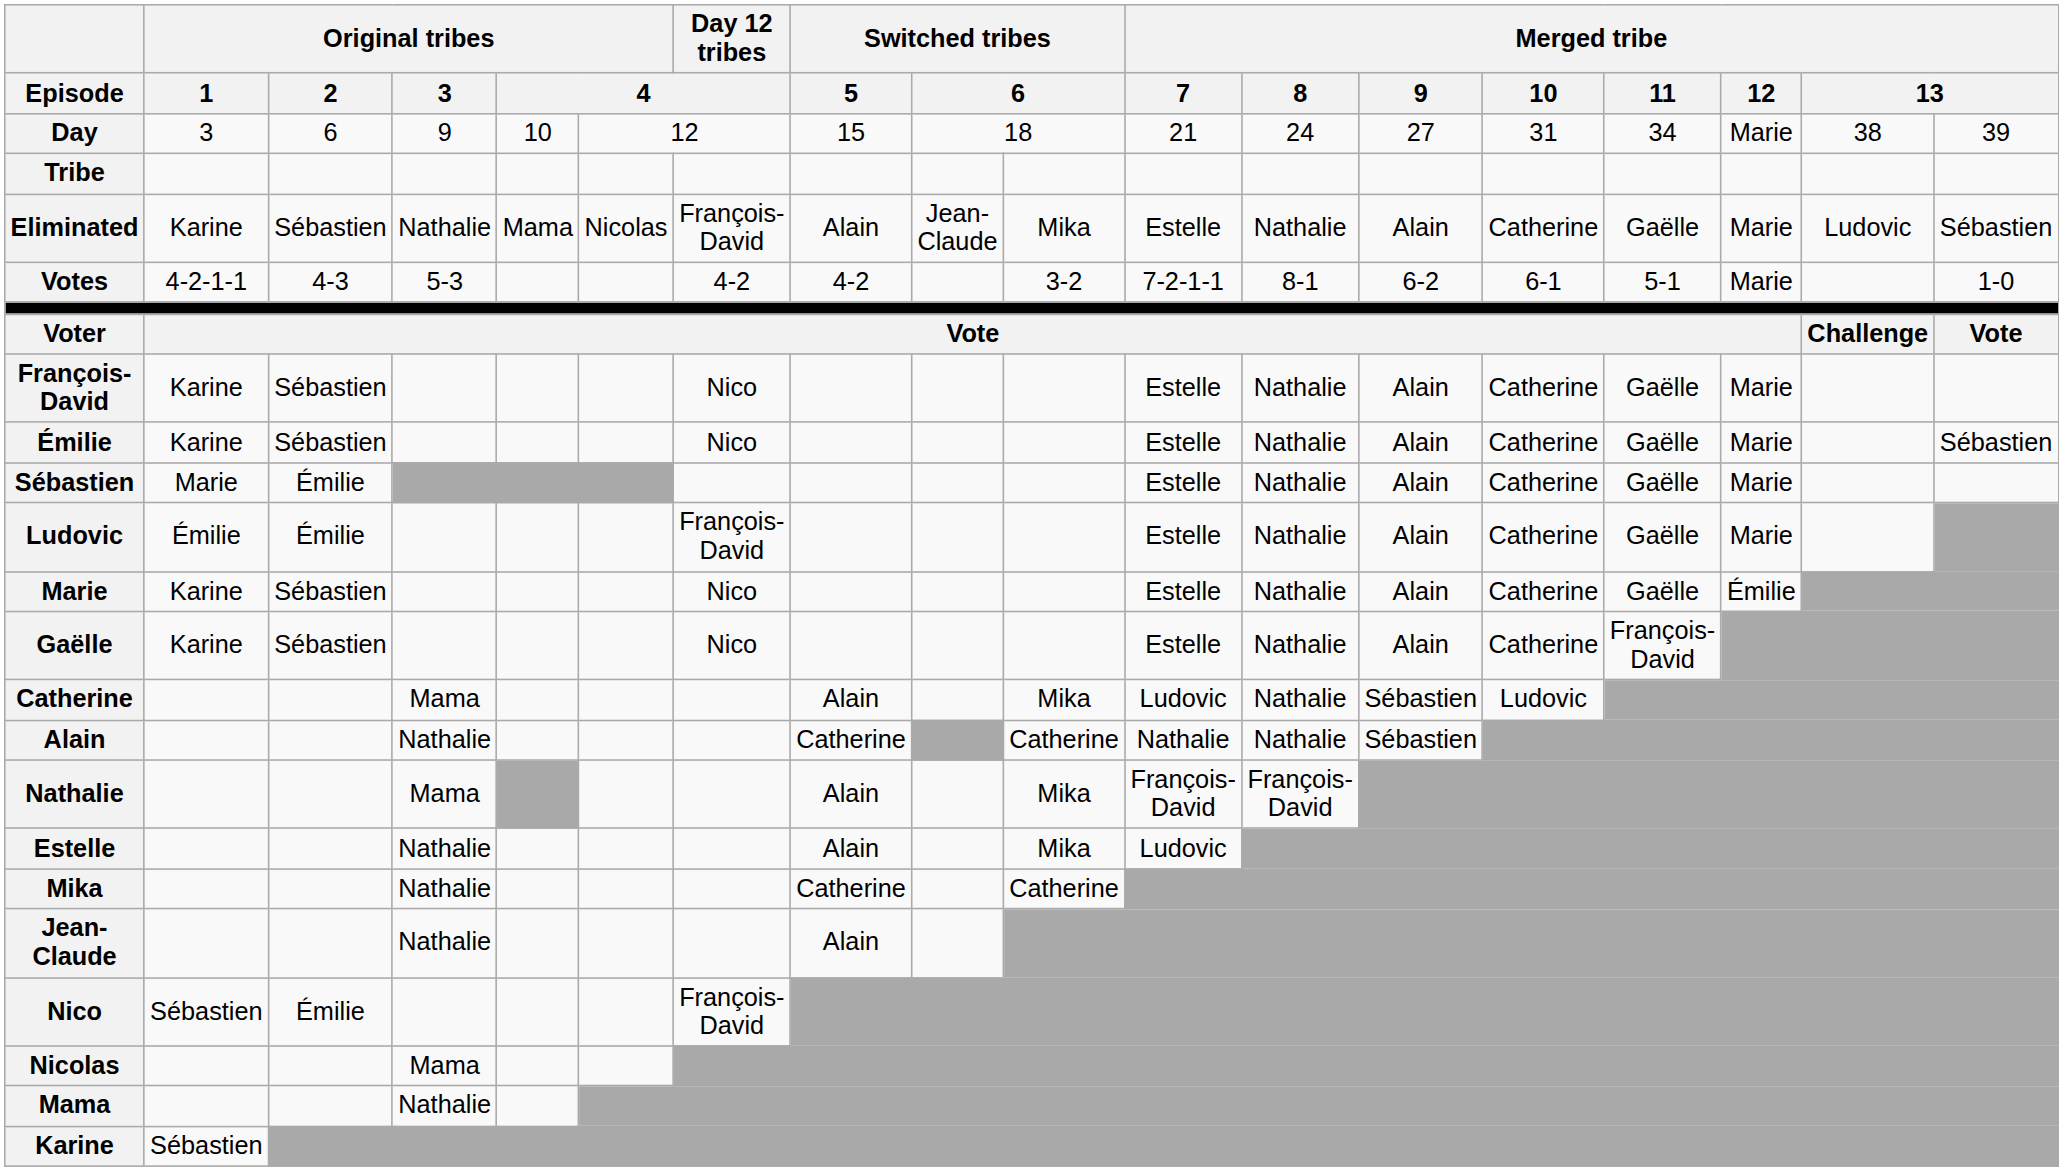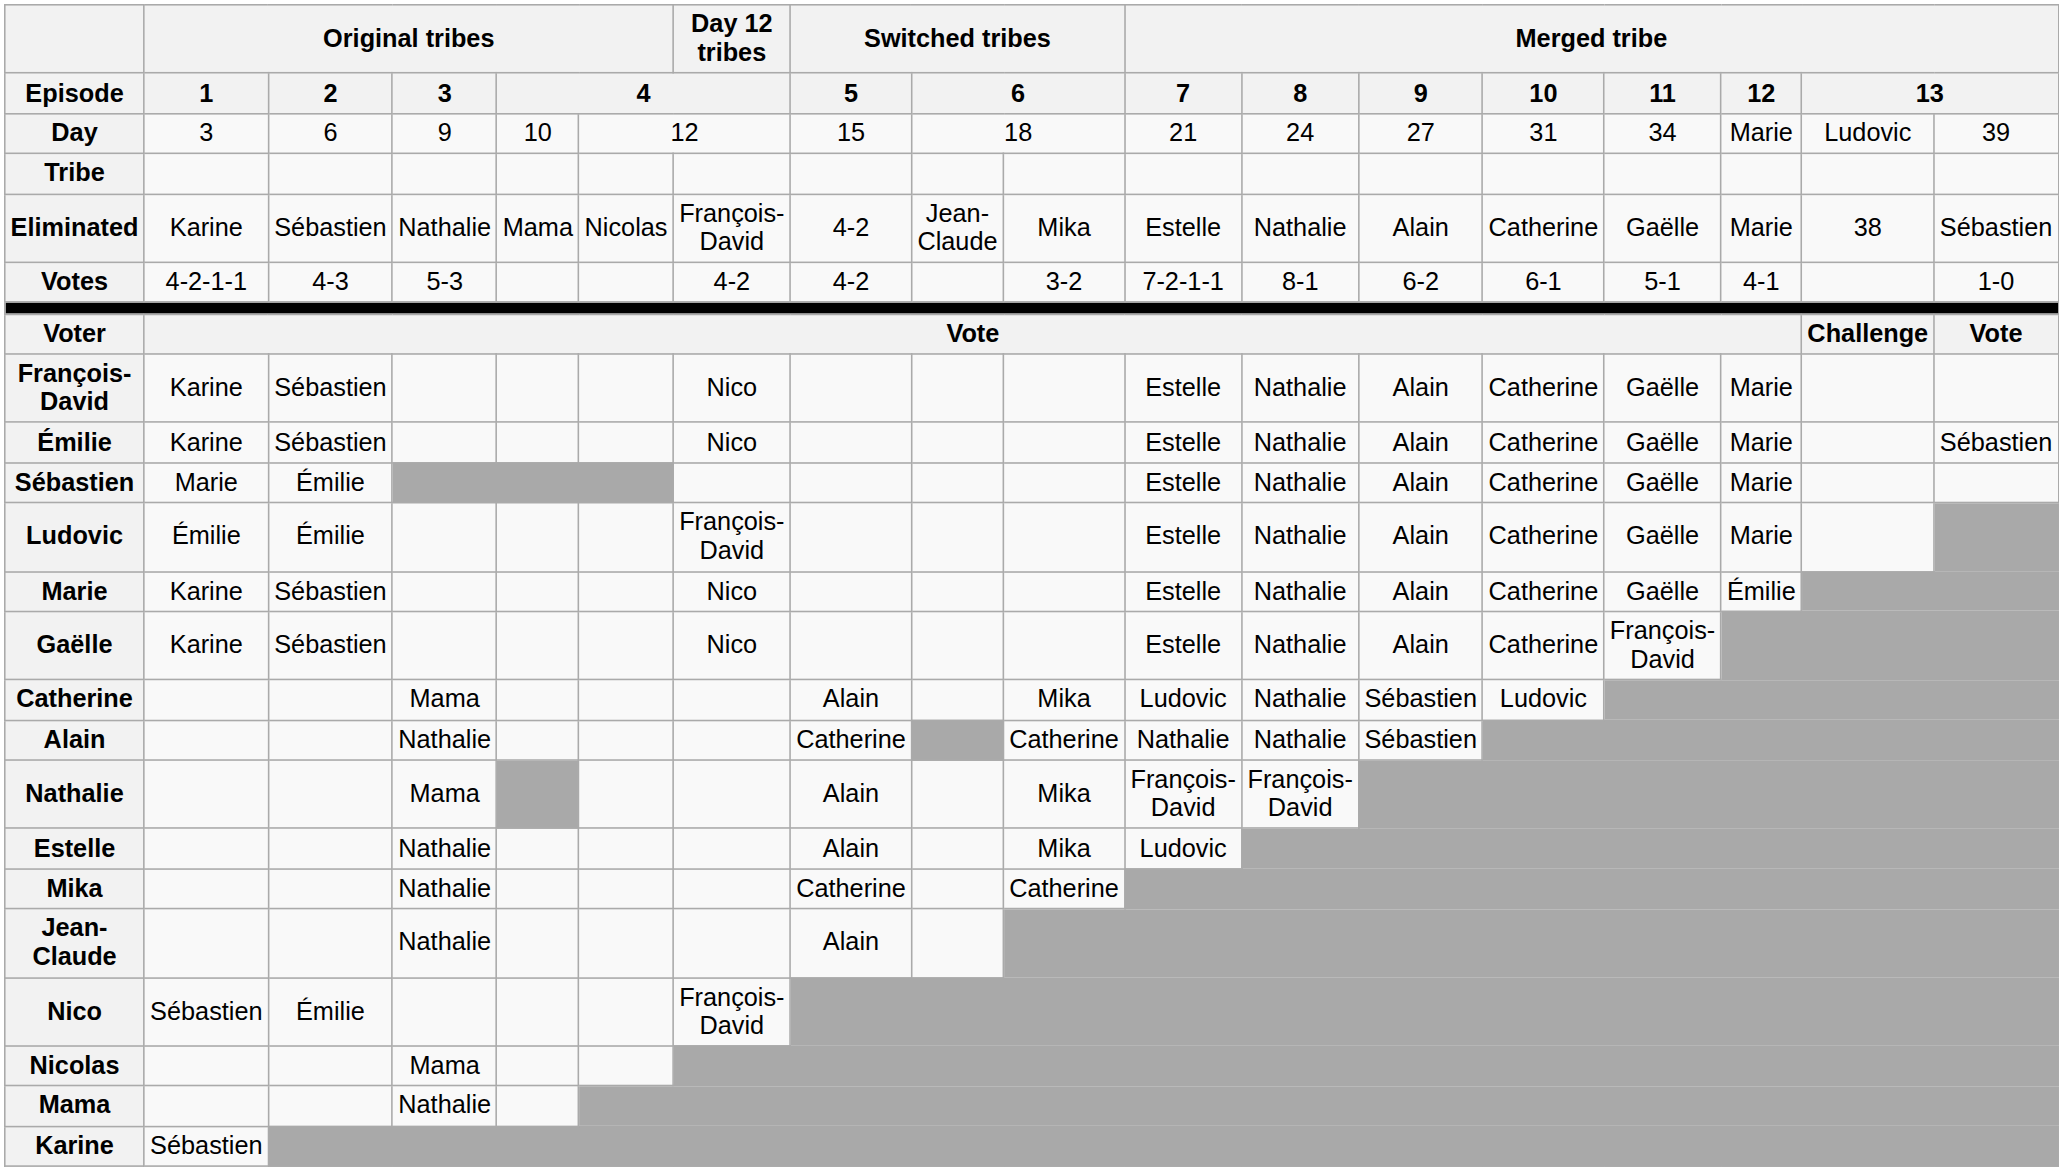 <table class="wikitable" style="text-align:center">
 <tr>
 <th scope="row"></th>
 <th colspan="5">Original tribes</th>
 <th style="line-height:normal;">Day 12 tribes</th>
 <th colspan="3">Switched tribes</th>
 <th colspan="100%">Merged tribe</th>
 </tr>
 <tr>
 <th scope="row">Episode</th>
 <th>1</th>
 <th>2</th>
 <th>3</th>
 <th colspan="3">4</th>
 <th>5</th>
 <th colspan="2">6</th>
 <th>7</th>
 <th>8</th>
 <th>9</th>
 <th>10</th>
 <th>11</th>
 <th>12</th>
 <th colspan="2">13</th>
 </tr>
 <tr>
 <th scope="row">Day</th>
 <td>3</td>
 <td>6</td>
 <td>9</td>
 <td>10</td>
 <td colspan="2">12</td>
 <td>15</td>
 <td colspan="2">18</td>
 <td>21</td>
 <td>24</td>
 <td>27</td>
 <td>31</td>
 <td>34</td>
 <td>Marie</td>
-<td>38</td>
+<td>Ludovic</td>
 <td>39</td>
 </tr>
 <tr style="line-height:normal;">
 <th scope="row">Tribe</th>
 <td></td>
 <td></td>
 <td></td>
 <td></td>
 <td></td>
 <td></td>
 <td></td>
 <td></td>
 <td></td>
 <td></td>
 <td></td>
 <td></td>
 <td></td>
 <td></td>
 <td></td>
 <td></td>
 <td></td>
 </tr>
 <tr style="line-height:normal;">
 <th scope="row">Eliminated</th>
 <td>Karine</td>
 <td>Sébastien</td>
 <td>Nathalie</td>
 <td>Mama</td>
 <td>Nicolas</td>
 <td>François-David</td>
-<td>Alain</td>
+<td>4-2</td>
 <td>Jean-Claude</td>
 <td>Mika</td>
 <td>Estelle</td>
 <td>Nathalie</td>
 <td>Alain</td>
 <td>Catherine</td>
 <td>Gaëlle</td>
 <td>Marie</td>
-<td>Ludovic</td>
+<td>38</td>
 <td>Sébastien</td>
 </tr>
 <tr>
 <th scope="row">Votes</th>
 <td>4-2-1-1</td>
 <td>4-3</td>
 <td>5-3</td>
 <td></td>
 <td></td>
 <td>4-2</td>
 <td>4-2</td>
 <td></td>
 <td>3-2</td>
 <td>7-2-1-1</td>
 <td>8-1</td>
 <td>6-2</td>
 <td>6-1</td>
 <td>5-1</td>
-<td>Marie</td>
+<td>4-1</td>
 <td></td>
 <td>1-0</td>
 </tr>
 <tr>
 <td colspan="100%" style="background:black;"></td>
 </tr>
 <tr>
 <th>Voter</th>
 <th colspan="15">Vote</th>
 <th>Challenge</th>
 <th>Vote</th>
 </tr>
 <tr style="line-height:normal;">
 <th scope="row">François-David</th>
 <td>Karine</td>
 <td>Sébastien</td>
 <td></td>
 <td></td>
 <td></td>
 <td>Nico</td>
 <td></td>
 <td></td>
 <td></td>
 <td>Estelle</td>
 <td>Nathalie</td>
 <td>Alain</td>
 <td>Catherine</td>
 <td>Gaëlle</td>
 <td>Marie</td>
 <td></td>
 <td></td>
 </tr>
 <tr>
 <th scope="row">Émilie</th>
 <td>Karine</td>
 <td>Sébastien</td>
 <td></td>
 <td></td>
 <td></td>
 <td>Nico</td>
 <td></td>
 <td></td>
 <td></td>
 <td>Estelle</td>
 <td>Nathalie</td>
 <td>Alain</td>
 <td>Catherine</td>
 <td>Gaëlle</td>
 <td>Marie</td>
 <td></td>
 <td>Sébastien</td>
 </tr>
 <tr>
 <th scope="row">Sébastien</th>
 <td>Marie</td>
 <td>Émilie</td>
 <td colspan="3" style="background:darkgray; border:none;"></td>
 <td></td>
 <td></td>
 <td></td>
 <td></td>
 <td>Estelle</td>
 <td>Nathalie</td>
 <td>Alain</td>
 <td>Catherine</td>
 <td>Gaëlle</td>
 <td>Marie</td>
 <td></td>
 <td></td>
 </tr>
 <tr style="line-height:normal;">
 <th scope="row">Ludovic</th>
 <td>Émilie</td>
 <td>Émilie</td>
 <td></td>
 <td></td>
 <td></td>
 <td>François-David</td>
 <td></td>
 <td></td>
 <td></td>
 <td>Estelle</td>
 <td>Nathalie</td>
 <td>Alain</td>
 <td>Catherine</td>
 <td>Gaëlle</td>
 <td>Marie</td>
 <td></td>
 <td colspan="100%" style="background:darkgray; border:none;"></td>
 </tr>
 <tr>
 <th scope="row">Marie</th>
 <td>Karine</td>
 <td>Sébastien</td>
 <td></td>
 <td></td>
 <td></td>
 <td>Nico</td>
 <td></td>
 <td></td>
 <td></td>
 <td>Estelle</td>
 <td>Nathalie</td>
 <td>Alain</td>
 <td>Catherine</td>
 <td>Gaëlle</td>
 <td>Émilie</td>
 <td colspan="100%" style="background:darkgray; border:none;"></td>
 </tr>
 <tr style="line-height:normal;">
 <th scope="row">Gaëlle</th>
 <td>Karine</td>
 <td>Sébastien</td>
 <td></td>
 <td></td>
 <td></td>
 <td>Nico</td>
 <td></td>
 <td></td>
 <td></td>
 <td>Estelle</td>
 <td>Nathalie</td>
 <td>Alain</td>
 <td>Catherine</td>
 <td>François-David</td>
 <td colspan="100%" style="background:darkgray; border:none;"></td>
 </tr>
 <tr>
 <th scope="row">Catherine</th>
 <td></td>
 <td></td>
 <td>Mama</td>
 <td></td>
 <td></td>
 <td></td>
 <td>Alain</td>
 <td></td>
 <td>Mika</td>
 <td>Ludovic</td>
 <td>Nathalie</td>
 <td>Sébastien</td>
 <td>Ludovic</td>
 <td colspan="100%" style="background:darkgray; border:none;"></td>
 </tr>
 <tr>
 <th scope="row">Alain</th>
 <td></td>
 <td></td>
 <td>Nathalie</td>
 <td></td>
 <td></td>
 <td></td>
 <td>Catherine</td>
 <td style="background:darkgray; border:none;"></td>
 <td>Catherine</td>
 <td>Nathalie</td>
 <td>Nathalie</td>
 <td>Sébastien</td>
 <td colspan="100%" style="background:darkgray; border:none;"></td>
 </tr>
 <tr style="line-height:normal;">
 <th scope="row">Nathalie</th>
 <td></td>
 <td></td>
 <td>Mama</td>
 <td style="background:darkgray; border:none;"></td>
 <td></td>
 <td></td>
 <td>Alain</td>
 <td></td>
 <td>Mika</td>
 <td>François-David</td>
 <td>François-David</td>
 <td colspan="100%" style="background:darkgray; border:none;"></td>
 </tr>
 <tr>
 <th scope="row">Estelle</th>
 <td></td>
 <td></td>
 <td>Nathalie</td>
 <td></td>
 <td></td>
 <td></td>
 <td>Alain</td>
 <td></td>
 <td>Mika</td>
 <td>Ludovic</td>
 <td colspan="100%" style="background:darkgray; border:none;"></td>
 </tr>
 <tr>
 <th scope="row">Mika</th>
 <td></td>
 <td></td>
 <td>Nathalie</td>
 <td></td>
 <td></td>
 <td></td>
 <td>Catherine</td>
 <td></td>
 <td>Catherine</td>
 <td colspan="100%" style="background:darkgray; border:none;"></td>
 </tr>
 <tr style="line-height:normal;">
 <th scope="row">Jean-Claude</th>
 <td></td>
 <td></td>
 <td>Nathalie</td>
 <td></td>
 <td></td>
 <td></td>
 <td>Alain</td>
 <td></td>
 <td colspan="100%" style="background:darkgray; border:none;"></td>
 </tr>
 <tr style="line-height:normal;">
 <th scope="row">Nico</th>
 <td>Sébastien</td>
 <td>Émilie</td>
 <td></td>
 <td></td>
 <td></td>
 <td>François-David</td>
 <td colspan="100%" style="background:darkgray; border:none;"></td>
 </tr>
 <tr>
 <th scope="row">Nicolas</th>
 <td></td>
 <td></td>
 <td>Mama</td>
 <td></td>
 <td></td>
 <td colspan="100%" style="background:darkgray; border:none;"></td>
 </tr>
 <tr>
 <th scope="row">Mama</th>
 <td></td>
 <td></td>
 <td>Nathalie</td>
 <td></td>
 <td colspan="100%" style="background:darkgray; border:none;"></td>
 </tr>
 <tr>
 <th scope="row">Karine</th>
 <td>Sébastien</td>
 <td colspan="100%" style="background:darkgray; border:none;"></td>
 </tr>
 </table>
